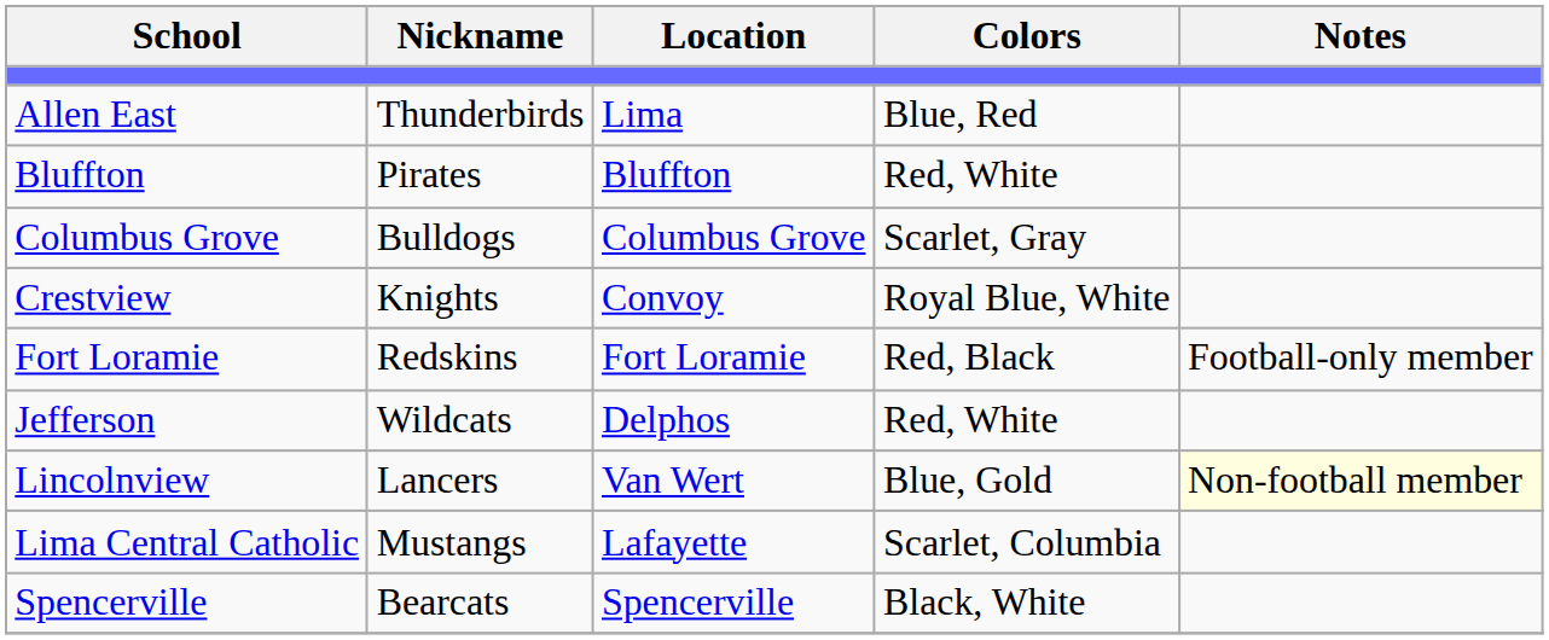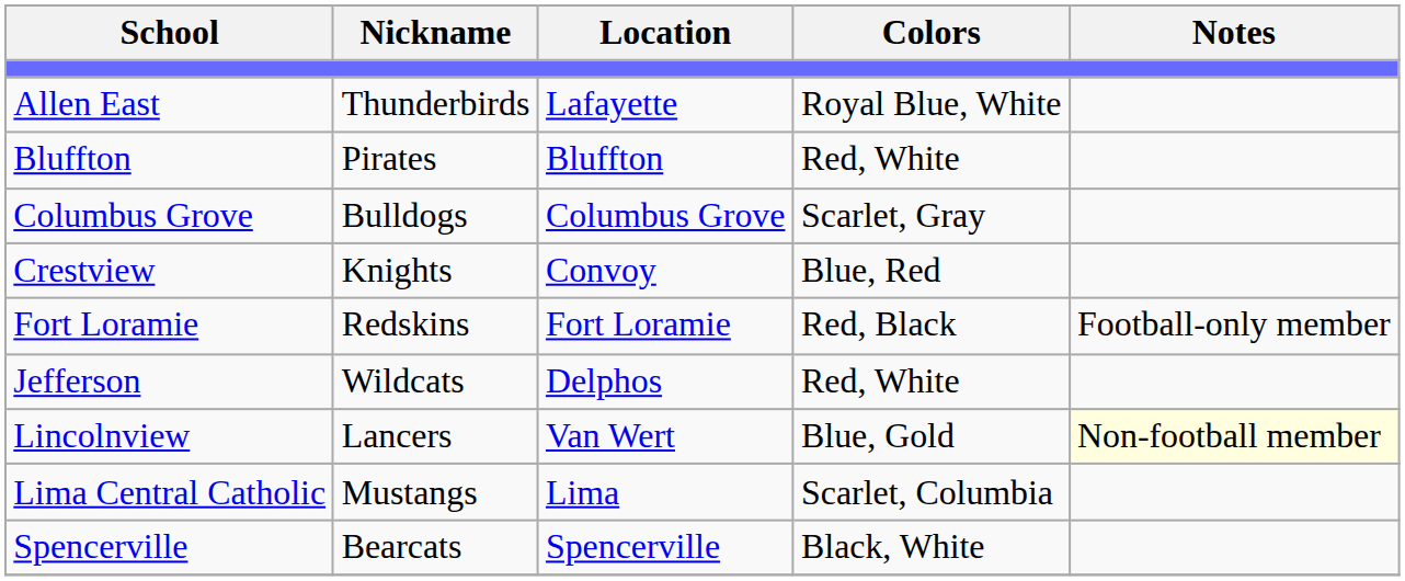 <table class="wikitable sortable">
 <tr>
 <th>School</th>
 <th>Nickname</th>
 <th>Location</th>
 <th>Colors</th>
 <th>Notes</th>
 </tr>
 <tr>
 <th colspan="7" style="background:#676AFE;"></th>
 </tr>
 <tr>
 <td><a href='#'>Allen East</a></td>
 <td>Thunderbirds</td>
-<td><a href='#'>Lima</a></td>
-<td>Blue, Red <br>  </td>
+<td><a href='#'>Lafayette</a></td>
+<td>Royal Blue, White <br> </td>
 <td></td>
 </tr>
 <tr>
 <td><a href='#'>Bluffton</a></td>
 <td>Pirates</td>
 <td><a href='#'>Bluffton</a></td>
 <td>Red, White <br> </td>
 <td></td>
 </tr>
 <tr>
 <td><a href='#'>Columbus Grove</a></td>
 <td>Bulldogs</td>
 <td><a href='#'>Columbus Grove</a></td>
 <td>Scarlet, Gray <br>  </td>
 <td></td>
 </tr>
 <tr>
 <td><a href='#'>Crestview</a></td>
 <td>Knights</td>
 <td><a href='#'>Convoy</a></td>
-<td>Royal Blue, White <br> </td>
+<td>Blue, Red <br>  </td>
 <td></td>
 </tr>
 <tr>
 <td><a href='#'>Fort Loramie</a></td>
 <td>Redskins</td>
 <td><a href='#'>Fort Loramie</a></td>
 <td>Red, Black <br> </td>
 <td>Football-only member</td>
 </tr>
 <tr>
 <td><a href='#'>Jefferson</a></td>
 <td>Wildcats</td>
 <td><a href='#'>Delphos</a></td>
 <td>Red, White <br>  </td>
 <td></td>
 </tr>
 <tr>
 <td><a href='#'>Lincolnview</a></td>
 <td>Lancers</td>
 <td><a href='#'>Van Wert</a></td>
 <td>Blue, Gold <br>  </td>
 <td style="background: lightyellow;">Non-football member</td>
 </tr>
 <tr>
 <td><a href='#'>Lima Central Catholic</a></td>
 <td>Mustangs</td>
-<td><a href='#'>Lafayette</a></td>
+<td><a href='#'>Lima</a></td>
 <td>Scarlet, Columbia <br> </td>
 <td></td>
 </tr>
 <tr>
 <td><a href='#'>Spencerville</a></td>
 <td>Bearcats</td>
 <td><a href='#'>Spencerville</a></td>
 <td>Black, White <br>  </td>
 <td></td>
 </tr>
 <tr>
 </tr>
 </table>
